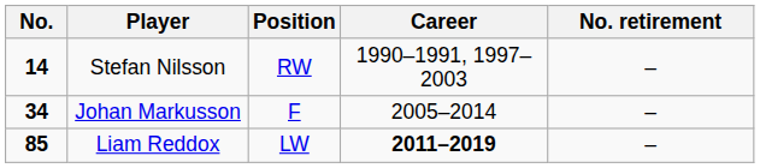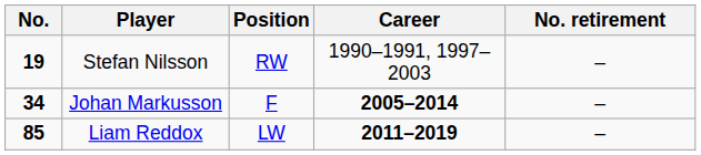 <table class="wikitable sortable" style="text-align:center">
 <tr>
 <th width=40px>No.</th>
 <th width=130px>Player</th>
 <th width=40px>Position</th>
 <th width=150px>Career</th>
 <th width=150px>No. retirement</th>
 </tr>
 <tr>
-<td><strong>14</strong></td>
+<td><strong>19</strong></td>
 <td>Stefan Nilsson</td>
 <td><a href='#'>RW</a></td>
 <td>1990–1991, 1997–2003</td>
 <td>–</td>
 </tr>
 <tr>
 <td><strong>34</strong></td>
 <td><a href='#'>Johan Markusson</a></td>
 <td><a href='#'>F</a></td>
-<td>2005–2014</td>
+<td><strong>2005–2014</strong></td>
 <td>–</td>
 </tr>
 <tr>
 <td><strong>85</strong></td>
 <td><a href='#'>Liam Reddox</a></td>
 <td><a href='#'>LW</a></td>
 <td><strong>2011–2019</strong></td>
 <td>–</td>
 </tr>
 </table>
